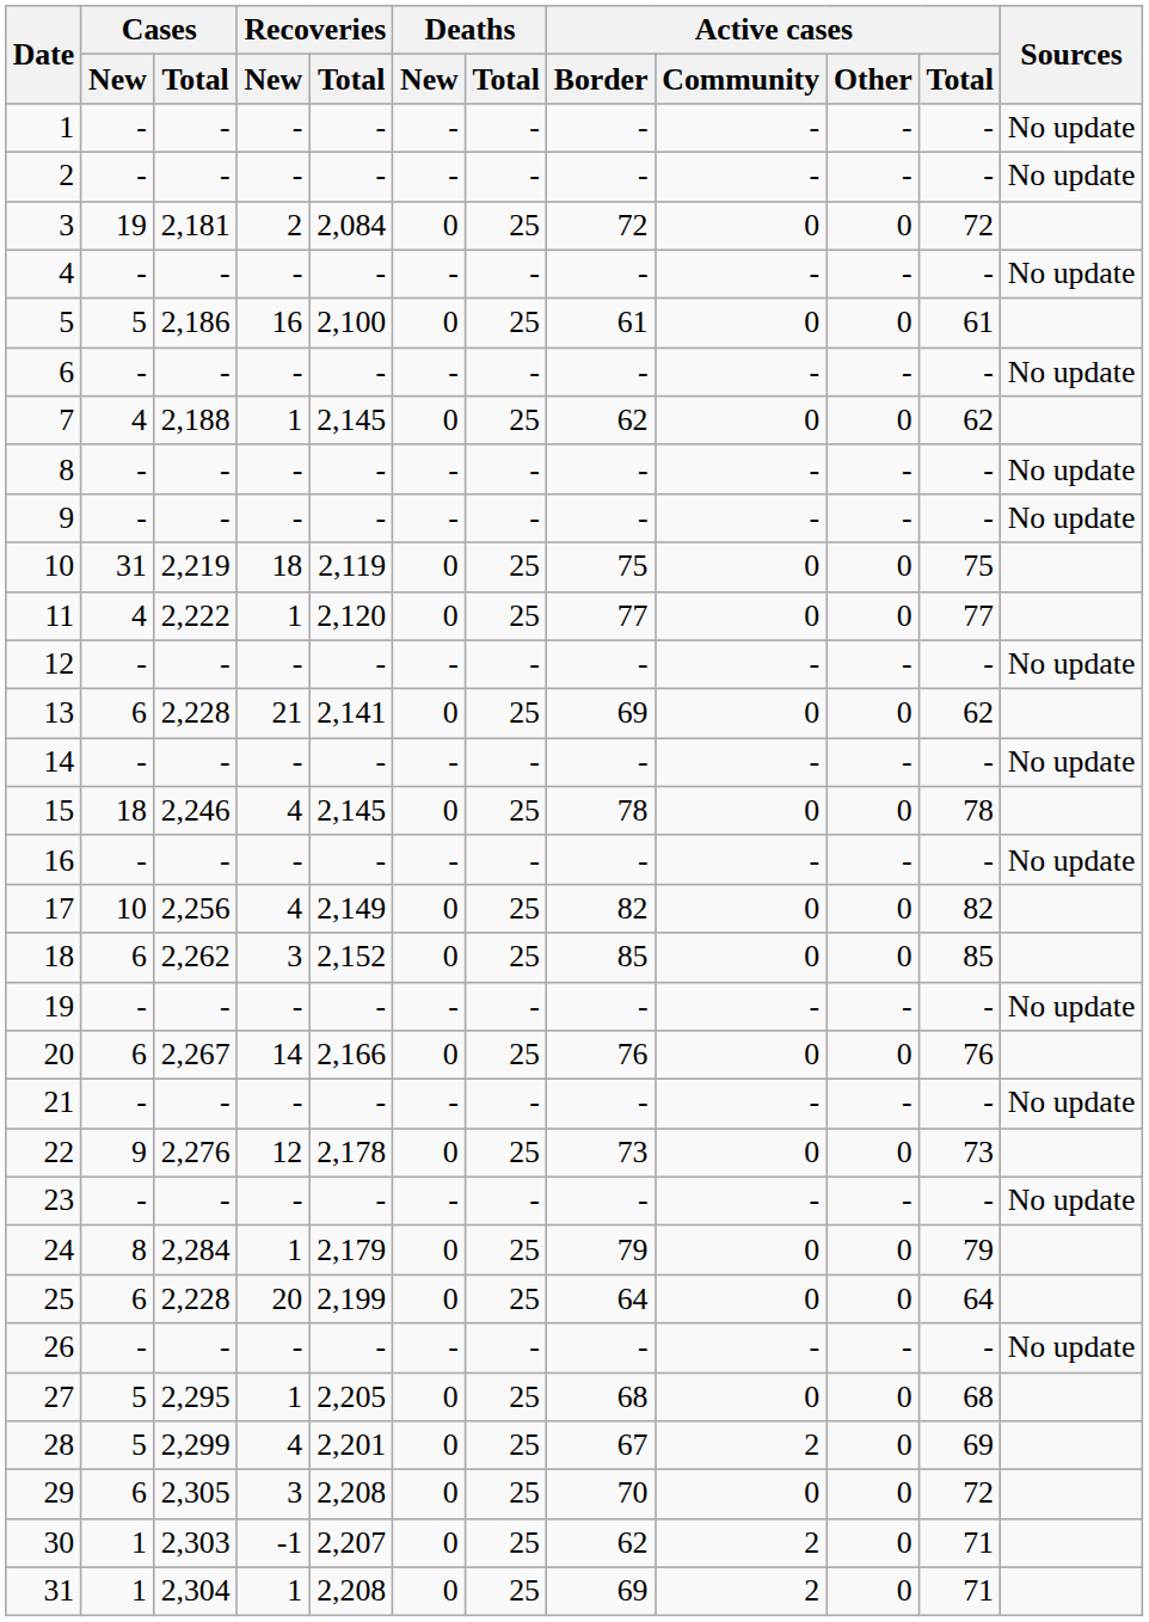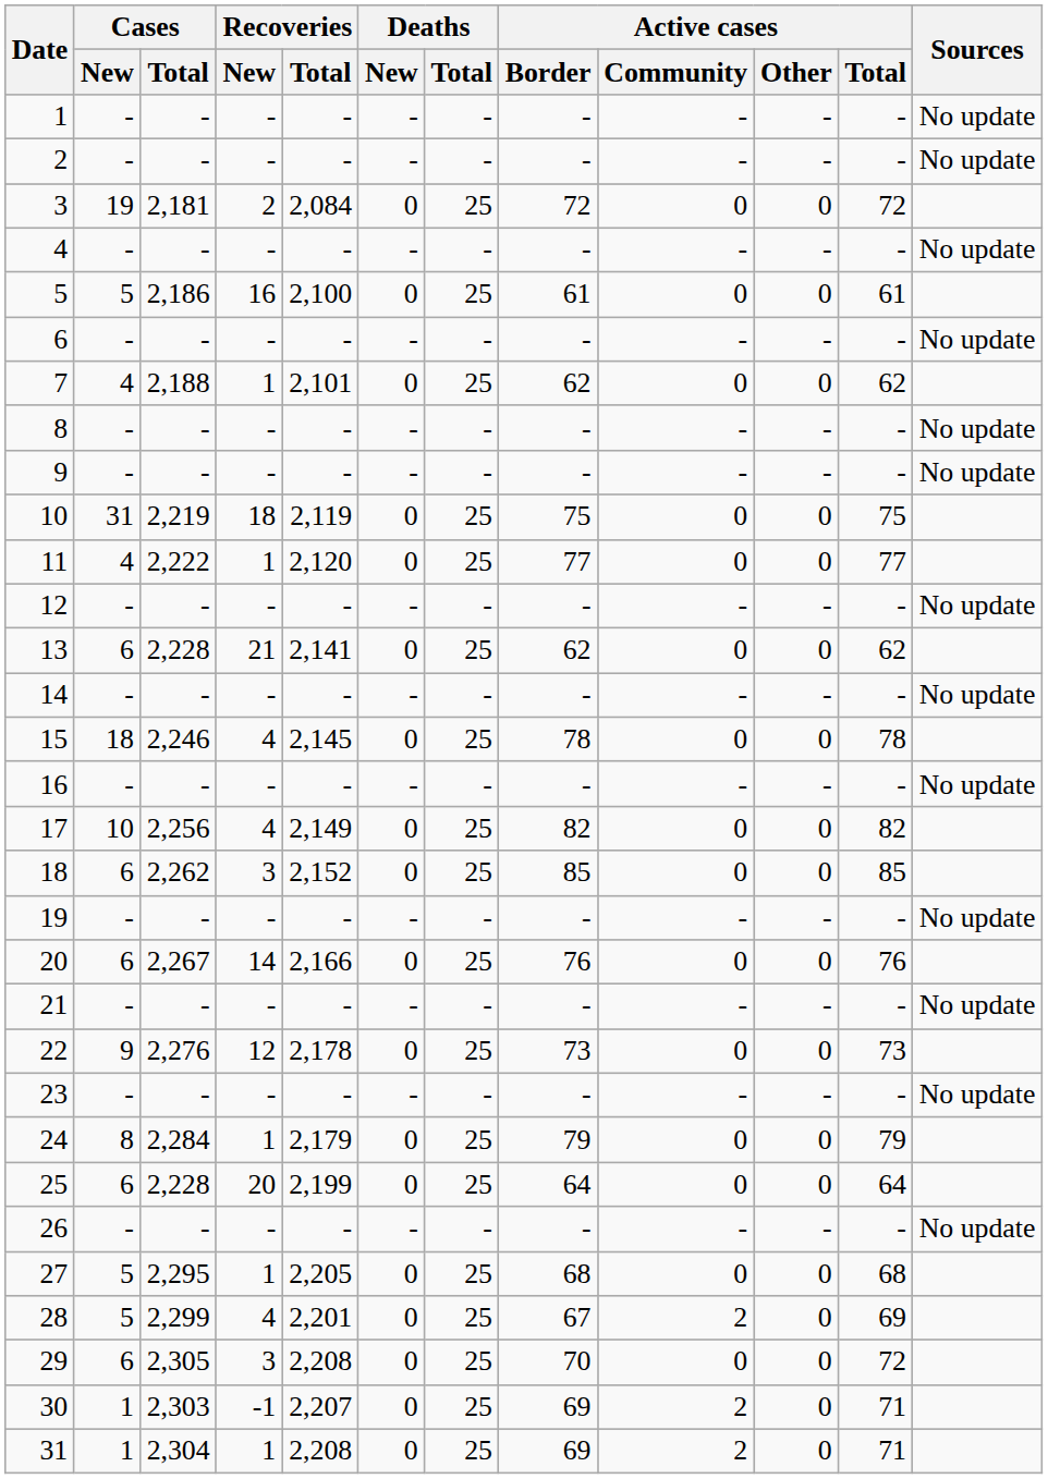 <table class="wikitable sortable mw-collapsible mw-collapsed sticky-header-multi sort-under" style="text-align:right;">
 <tr>
 <th rowspan=2>Date</th>
 <th colspan=2>Cases</th>
 <th colspan=2>Recoveries</th>
 <th colspan=2>Deaths</th>
 <th colspan=4>Active cases</th>
 <th rowspan=2 class="unsortable">Sources</th>
 </tr>
 <tr>
 <th>New</th>
 <th>Total</th>
 <th>New</th>
 <th>Total</th>
 <th>New</th>
 <th>Total</th>
 <th>Border</th>
 <th>Community</th>
 <th>Other</th>
 <th>Total</th>
 </tr>
 <tr>
 <td>1</td>
 <td>-</td>
 <td>-</td>
 <td>-</td>
 <td>-</td>
 <td>-</td>
 <td>-</td>
 <td>-</td>
 <td>-</td>
 <td>-</td>
 <td>-</td>
 <td>No update</td>
 </tr>
 <tr>
 <td>2</td>
 <td>-</td>
 <td>-</td>
 <td>-</td>
 <td>-</td>
 <td>-</td>
 <td>-</td>
 <td>-</td>
 <td>-</td>
 <td>-</td>
 <td>-</td>
 <td>No update</td>
 </tr>
 <tr>
 <td>3</td>
 <td>19</td>
 <td>2,181</td>
 <td>2</td>
 <td>2,084</td>
 <td>0</td>
 <td>25</td>
 <td>72</td>
 <td>0</td>
 <td>0</td>
 <td>72</td>
 <td></td>
 </tr>
 <tr>
 <td>4</td>
 <td>-</td>
 <td>-</td>
 <td>-</td>
 <td>-</td>
 <td>-</td>
 <td>-</td>
 <td>-</td>
 <td>-</td>
 <td>-</td>
 <td>-</td>
 <td>No update</td>
 </tr>
 <tr>
 <td>5</td>
 <td>5</td>
 <td>2,186</td>
 <td>16</td>
 <td>2,100</td>
 <td>0</td>
 <td>25</td>
 <td>61</td>
 <td>0</td>
 <td>0</td>
 <td>61</td>
 <td></td>
 </tr>
 <tr>
 <td>6</td>
 <td>-</td>
 <td>-</td>
 <td>-</td>
 <td>-</td>
 <td>-</td>
 <td>-</td>
 <td>-</td>
 <td>-</td>
 <td>-</td>
 <td>-</td>
 <td>No update</td>
 </tr>
 <tr>
 <td>7</td>
 <td>4</td>
 <td>2,188</td>
 <td>1</td>
-<td>2,145</td>
+<td>2,101</td>
 <td>0</td>
 <td>25</td>
 <td>62</td>
 <td>0</td>
 <td>0</td>
 <td>62</td>
 <td></td>
 </tr>
 <tr>
 <td>8</td>
 <td>-</td>
 <td>-</td>
 <td>-</td>
 <td>-</td>
 <td>-</td>
 <td>-</td>
 <td>-</td>
 <td>-</td>
 <td>-</td>
 <td>-</td>
 <td>No update</td>
 </tr>
 <tr>
 <td>9</td>
 <td>-</td>
 <td>-</td>
 <td>-</td>
 <td>-</td>
 <td>-</td>
 <td>-</td>
 <td>-</td>
 <td>-</td>
 <td>-</td>
 <td>-</td>
 <td>No update</td>
 </tr>
 <tr>
 <td>10</td>
 <td>31</td>
 <td>2,219</td>
 <td>18</td>
 <td>2,119</td>
 <td>0</td>
 <td>25</td>
 <td>75</td>
 <td>0</td>
 <td>0</td>
 <td>75</td>
 <td></td>
 </tr>
 <tr>
 <td>11</td>
 <td>4</td>
 <td>2,222</td>
 <td>1</td>
 <td>2,120</td>
 <td>0</td>
 <td>25</td>
 <td>77</td>
 <td>0</td>
 <td>0</td>
 <td>77</td>
 <td></td>
 </tr>
 <tr>
 <td>12</td>
 <td>-</td>
 <td>-</td>
 <td>-</td>
 <td>-</td>
 <td>-</td>
 <td>-</td>
 <td>-</td>
 <td>-</td>
 <td>-</td>
 <td>-</td>
 <td>No update</td>
 </tr>
 <tr>
 <td>13</td>
 <td>6</td>
 <td>2,228</td>
 <td>21</td>
 <td>2,141</td>
 <td>0</td>
 <td>25</td>
-<td>69</td>
+<td>62</td>
 <td>0</td>
 <td>0</td>
 <td>62</td>
 <td></td>
 </tr>
 <tr>
 <td>14</td>
 <td>-</td>
 <td>-</td>
 <td>-</td>
 <td>-</td>
 <td>-</td>
 <td>-</td>
 <td>-</td>
 <td>-</td>
 <td>-</td>
 <td>-</td>
 <td>No update</td>
 </tr>
 <tr>
 <td>15</td>
 <td>18</td>
 <td>2,246</td>
 <td>4</td>
 <td>2,145</td>
 <td>0</td>
 <td>25</td>
 <td>78</td>
 <td>0</td>
 <td>0</td>
 <td>78</td>
 <td></td>
 </tr>
 <tr>
 <td>16</td>
 <td>-</td>
 <td>-</td>
 <td>-</td>
 <td>-</td>
 <td>-</td>
 <td>-</td>
 <td>-</td>
 <td>-</td>
 <td>-</td>
 <td>-</td>
 <td>No update</td>
 </tr>
 <tr>
 <td>17</td>
 <td>10</td>
 <td>2,256</td>
 <td>4</td>
 <td>2,149</td>
 <td>0</td>
 <td>25</td>
 <td>82</td>
 <td>0</td>
 <td>0</td>
 <td>82</td>
 <td></td>
 </tr>
 <tr>
 <td>18</td>
 <td>6</td>
 <td>2,262</td>
 <td>3</td>
 <td>2,152</td>
 <td>0</td>
 <td>25</td>
 <td>85</td>
 <td>0</td>
 <td>0</td>
 <td>85</td>
 <td></td>
 </tr>
 <tr>
 <td>19</td>
 <td>-</td>
 <td>-</td>
 <td>-</td>
 <td>-</td>
 <td>-</td>
 <td>-</td>
 <td>-</td>
 <td>-</td>
 <td>-</td>
 <td>-</td>
 <td>No update</td>
 </tr>
 <tr>
 <td>20</td>
 <td>6</td>
 <td>2,267</td>
 <td>14</td>
 <td>2,166</td>
 <td>0</td>
 <td>25</td>
 <td>76</td>
 <td>0</td>
 <td>0</td>
 <td>76</td>
 <td></td>
 </tr>
 <tr>
 <td>21</td>
 <td>-</td>
 <td>-</td>
 <td>-</td>
 <td>-</td>
 <td>-</td>
 <td>-</td>
 <td>-</td>
 <td>-</td>
 <td>-</td>
 <td>-</td>
 <td>No update</td>
 </tr>
 <tr>
 <td>22</td>
 <td>9</td>
 <td>2,276</td>
 <td>12</td>
 <td>2,178</td>
 <td>0</td>
 <td>25</td>
 <td>73</td>
 <td>0</td>
 <td>0</td>
 <td>73</td>
 <td></td>
 </tr>
 <tr>
 <td>23</td>
 <td>-</td>
 <td>-</td>
 <td>-</td>
 <td>-</td>
 <td>-</td>
 <td>-</td>
 <td>-</td>
 <td>-</td>
 <td>-</td>
 <td>-</td>
 <td>No update</td>
 </tr>
 <tr>
 <td>24</td>
 <td>8</td>
 <td>2,284</td>
 <td>1</td>
 <td>2,179</td>
 <td>0</td>
 <td>25</td>
 <td>79</td>
 <td>0</td>
 <td>0</td>
 <td>79</td>
 <td></td>
 </tr>
 <tr>
 <td>25</td>
 <td>6</td>
 <td>2,228</td>
 <td>20</td>
 <td>2,199</td>
 <td>0</td>
 <td>25</td>
 <td>64</td>
 <td>0</td>
 <td>0</td>
 <td>64</td>
 <td></td>
 </tr>
 <tr>
 <td>26</td>
 <td>-</td>
 <td>-</td>
 <td>-</td>
 <td>-</td>
 <td>-</td>
 <td>-</td>
 <td>-</td>
 <td>-</td>
 <td>-</td>
 <td>-</td>
 <td>No update</td>
 </tr>
 <tr>
 <td>27</td>
 <td>5</td>
 <td>2,295</td>
 <td>1</td>
 <td>2,205</td>
 <td>0</td>
 <td>25</td>
 <td>68</td>
 <td>0</td>
 <td>0</td>
 <td>68</td>
 <td></td>
 </tr>
 <tr>
 <td>28</td>
 <td>5</td>
 <td>2,299</td>
 <td>4</td>
 <td>2,201</td>
 <td>0</td>
 <td>25</td>
 <td>67</td>
 <td>2</td>
 <td>0</td>
 <td>69</td>
 <td></td>
 </tr>
 <tr>
 <td>29</td>
 <td>6</td>
 <td>2,305</td>
 <td>3</td>
 <td>2,208</td>
 <td>0</td>
 <td>25</td>
 <td>70</td>
 <td>0</td>
 <td>0</td>
 <td>72</td>
 <td></td>
 </tr>
 <tr>
 <td>30</td>
 <td>1</td>
 <td>2,303</td>
 <td>-1</td>
 <td>2,207</td>
 <td>0</td>
 <td>25</td>
-<td>62</td>
+<td>69</td>
 <td>2</td>
 <td>0</td>
 <td>71</td>
 <td></td>
 </tr>
 <tr>
 <td>31</td>
 <td>1</td>
 <td>2,304</td>
 <td>1</td>
 <td>2,208</td>
 <td>0</td>
 <td>25</td>
 <td>69</td>
 <td>2</td>
 <td>0</td>
 <td>71</td>
 <td></td>
 </tr>
 </table>
